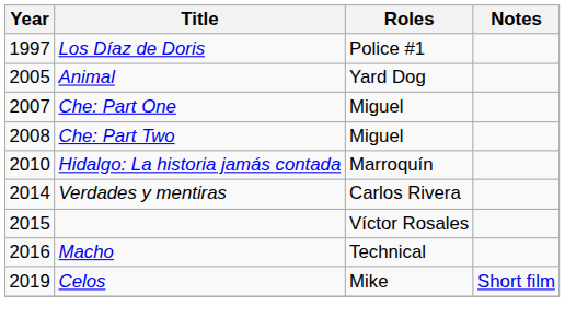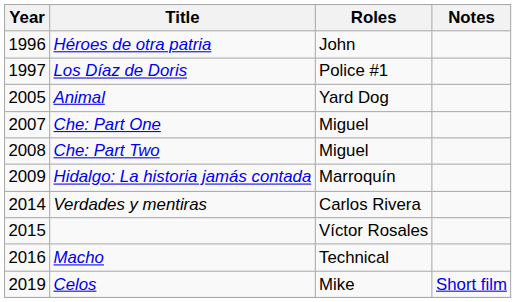 <table class="wikitable sortable">
 <tr>
 <th>Year</th>
 <th>Title</th>
 <th>Roles</th>
 <th>Notes</th>
+</tr>
+<tr>
+<td>1996</td>
+<td><em><a href='#'>Héroes de otra patria</a></em></td>
+<td>John</td>
+<td></td>
 </tr>
 <tr>
 <td>1997</td>
 <td><em><a href='#'>Los Díaz de Doris</a></em></td>
 <td>Police #1</td>
 <td></td>
 </tr>
 <tr>
 <td>2005</td>
 <td><em><a href='#'>Animal</a></em></td>
 <td>Yard Dog</td>
 <td></td>
 </tr>
 <tr>
 <td>2007</td>
 <td><em><a href='#'>Che: Part One</a></em></td>
 <td>Miguel</td>
 <td></td>
 </tr>
 <tr>
 <td>2008</td>
 <td><em><a href='#'>Che: Part Two</a></em></td>
 <td>Miguel</td>
 <td></td>
 </tr>
 <tr>
-<td>2010</td>
+<td>2009</td>
 <td><em><a href='#'>Hidalgo: La historia jamás contada</a></em></td>
 <td>Marroquín</td>
 <td></td>
 </tr>
 <tr>
 <td>2014</td>
 <td><em>Verdades y mentiras</em></td>
 <td>Carlos Rivera</td>
 <td></td>
 </tr>
 <tr>
 <td>2015</td>
 <td><em></em></td>
 <td>Víctor Rosales</td>
 <td></td>
 </tr>
 <tr>
 <td>2016</td>
 <td><em><a href='#'>Macho</a></em></td>
 <td>Technical</td>
 <td></td>
 </tr>
 <tr>
 <td>2019</td>
 <td><em><a href='#'>Celos</a></em></td>
 <td>Mike</td>
 <td><a href='#'>Short film</a></td>
 </tr>
 <tr>
 </tr>
 </table>
